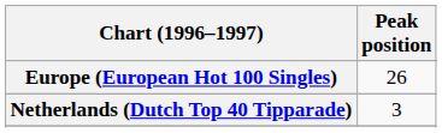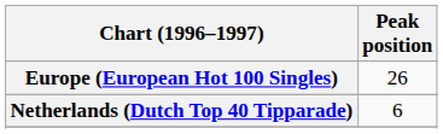 <table class="wikitable sortable plainrowheaders">
 <tr>
 <th scope="col">Chart (1996–1997)</th>
 <th scope="col">Peak<br>position</th>
 </tr>
 <tr>
 </tr>
 <tr>
 </tr>
 <tr>
 </tr>
 <tr>
 <th scope="row">Europe (<a href='#'>European Hot 100 Singles</a>)</th>
 <td align="center">26</td>
 </tr>
 <tr>
 </tr>
 <tr>
 <th scope="row">Netherlands (<a href='#'>Dutch Top 40 Tipparade</a>)</th>
-<td align="center">3</td>
+<td align="center">6</td>
 </tr>
 <tr>
 </tr>
 <tr>
 </tr>
 <tr>
 </tr>
 <tr>
 </tr>
 <tr>
 </tr>
 <tr>
 </tr>
 <tr>
 </tr>
 <tr>
 </tr>
 <tr>
 </tr>
 <tr>
 </tr>
 <tr>
 </tr>
 </table>
